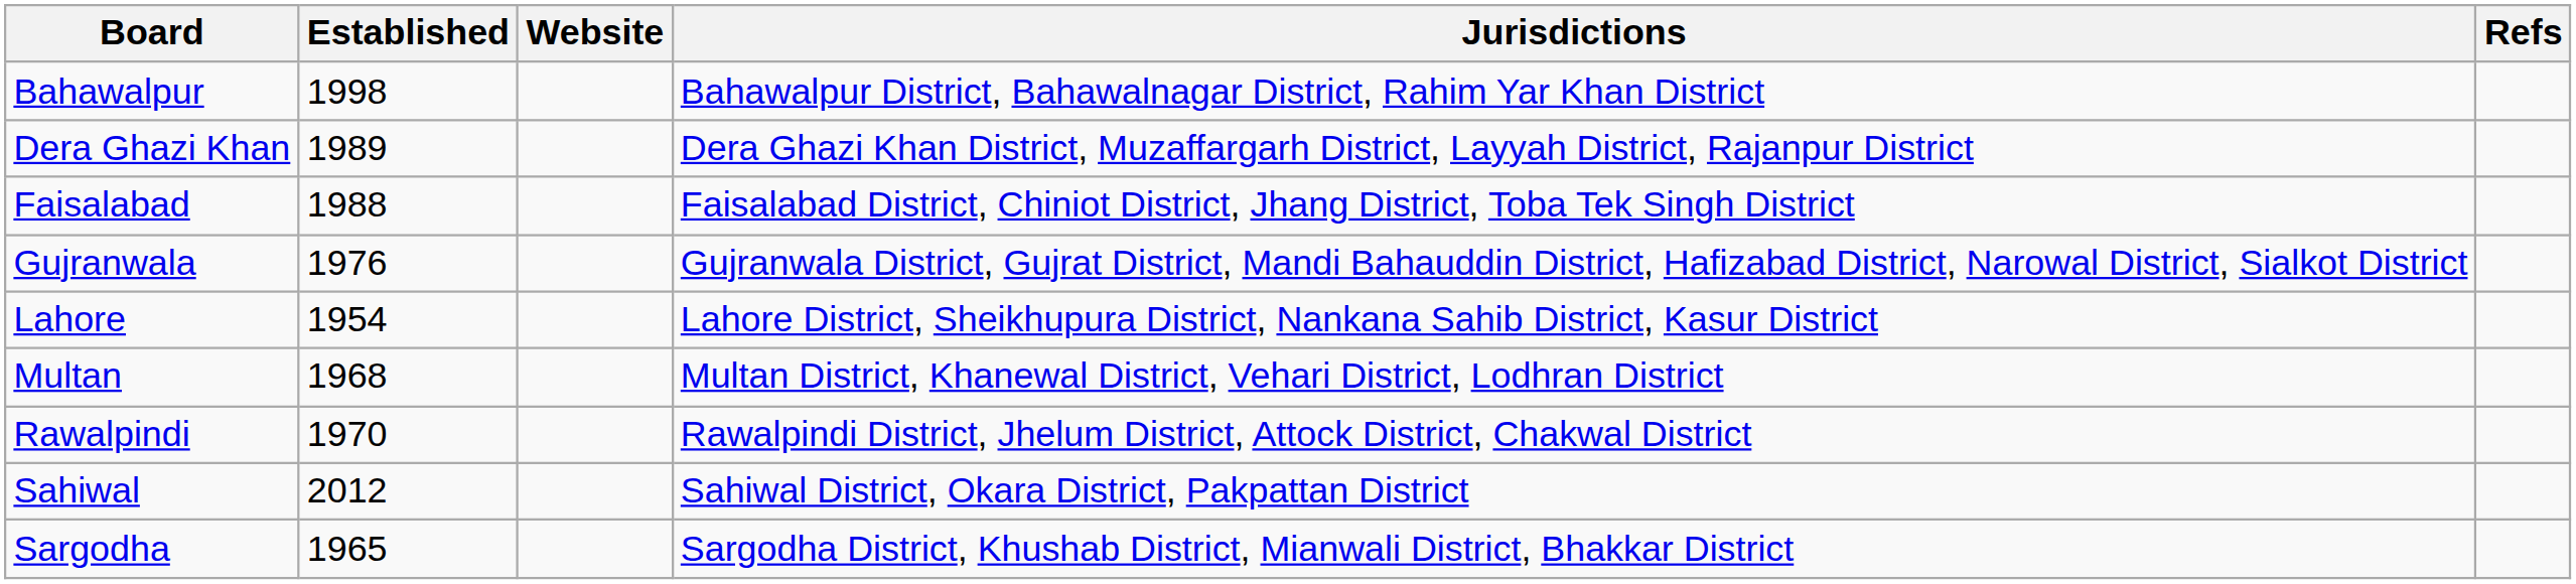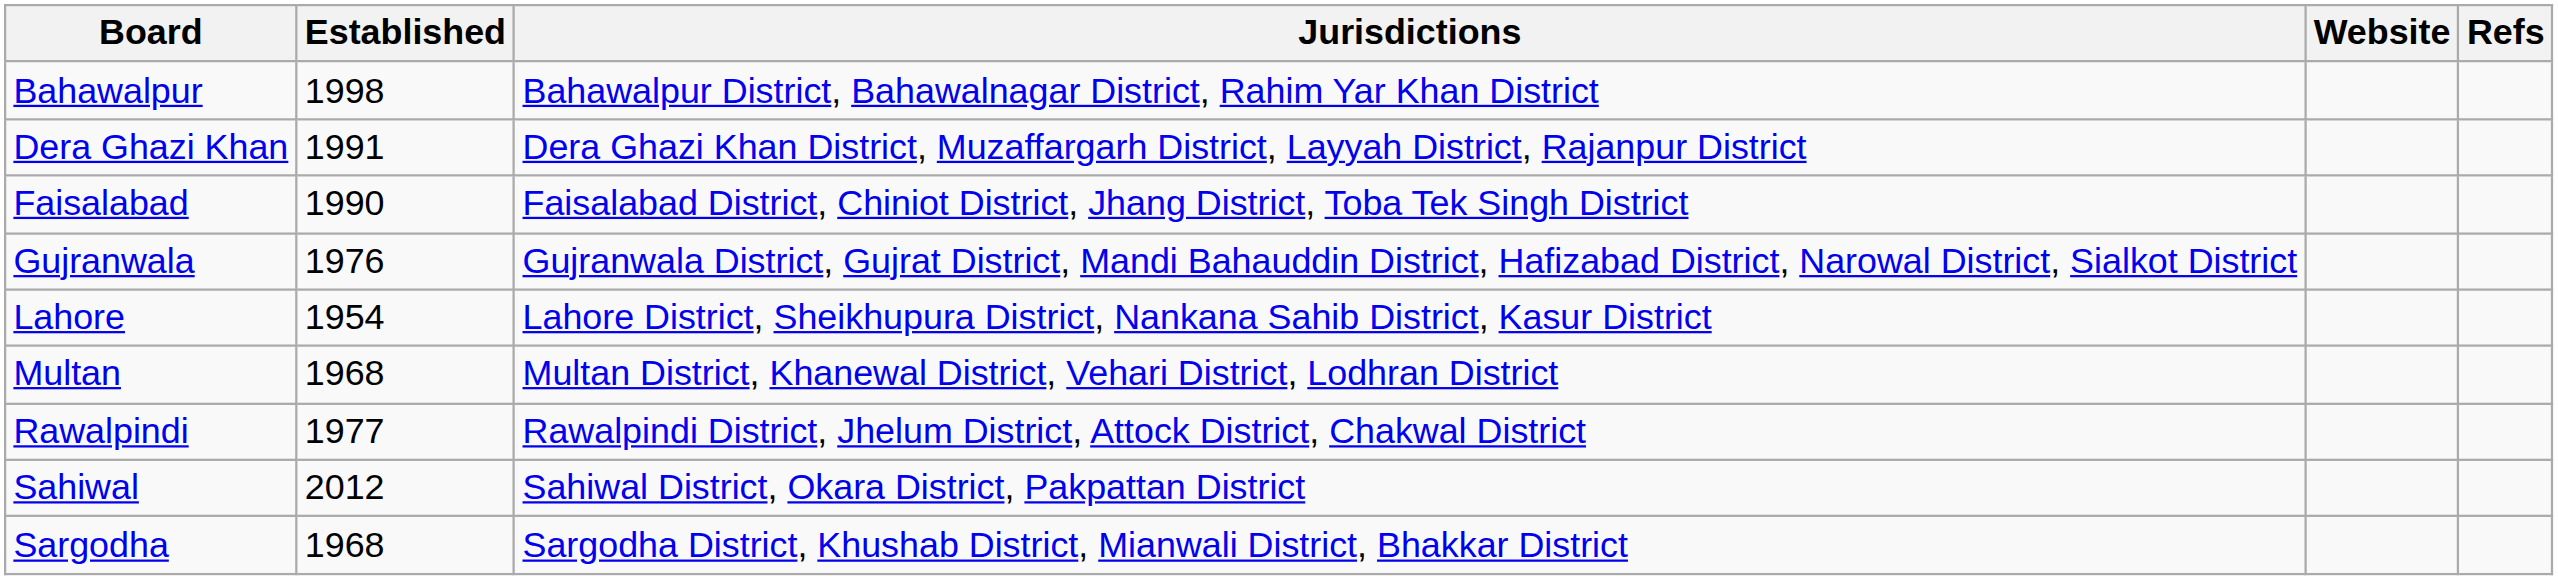 <table class="wikitable">
 <tr>
 <th>Board</th>
 <th>Established</th>
+<th>Jurisdictions</th>
 <th>Website</th>
-<th>Jurisdictions</th>
 <th>Refs</th>
 </tr>
 <tr>
 <td><a href='#'>Bahawalpur</a></td>
 <td>1998</td>
+<td><a href='#'>Bahawalpur District</a>, <a href='#'>Bahawalnagar District</a>, <a href='#'>Rahim Yar Khan District</a></td>
 <td></td>
-<td><a href='#'>Bahawalpur District</a>, <a href='#'>Bahawalnagar District</a>, <a href='#'>Rahim Yar Khan District</a></td>
 <td></td>
 </tr>
 <tr>
 <td><a href='#'>Dera Ghazi Khan</a></td>
-<td>1989</td>
+<td>1991</td>
+<td><a href='#'>Dera Ghazi Khan District</a>, <a href='#'>Muzaffargarh District</a>, <a href='#'>Layyah District</a>, <a href='#'>Rajanpur District</a></td>
 <td></td>
-<td><a href='#'>Dera Ghazi Khan District</a>, <a href='#'>Muzaffargarh District</a>, <a href='#'>Layyah District</a>, <a href='#'>Rajanpur District</a></td>
 <td></td>
 </tr>
 <tr>
 <td><a href='#'>Faisalabad</a></td>
-<td>1988</td>
+<td>1990</td>
+<td><a href='#'>Faisalabad District</a>, <a href='#'>Chiniot District</a>, <a href='#'>Jhang District</a>, <a href='#'>Toba Tek Singh District</a></td>
 <td></td>
-<td><a href='#'>Faisalabad District</a>, <a href='#'>Chiniot District</a>, <a href='#'>Jhang District</a>, <a href='#'>Toba Tek Singh District</a></td>
 <td></td>
 </tr>
 <tr>
 <td><a href='#'>Gujranwala</a></td>
 <td>1976</td>
+<td><a href='#'>Gujranwala District</a>, <a href='#'>Gujrat District</a>, <a href='#'>Mandi Bahauddin District</a>, <a href='#'>Hafizabad District</a>, <a href='#'>Narowal District</a>, <a href='#'>Sialkot District</a></td>
 <td></td>
-<td><a href='#'>Gujranwala District</a>, <a href='#'>Gujrat District</a>, <a href='#'>Mandi Bahauddin District</a>, <a href='#'>Hafizabad District</a>, <a href='#'>Narowal District</a>, <a href='#'>Sialkot District</a></td>
 <td></td>
 </tr>
 <tr>
 <td><a href='#'>Lahore</a></td>
 <td>1954</td>
+<td><a href='#'>Lahore District</a>, <a href='#'>Sheikhupura District</a>, <a href='#'>Nankana Sahib District</a>, <a href='#'>Kasur District</a></td>
 <td></td>
-<td><a href='#'>Lahore District</a>, <a href='#'>Sheikhupura District</a>, <a href='#'>Nankana Sahib District</a>, <a href='#'>Kasur District</a></td>
 <td></td>
 </tr>
 <tr>
 <td><a href='#'>Multan</a></td>
 <td>1968</td>
+<td><a href='#'>Multan District</a>, <a href='#'>Khanewal District</a>, <a href='#'>Vehari District</a>, <a href='#'>Lodhran District</a></td>
 <td></td>
-<td><a href='#'>Multan District</a>, <a href='#'>Khanewal District</a>, <a href='#'>Vehari District</a>, <a href='#'>Lodhran District</a></td>
 <td></td>
 </tr>
 <tr>
 <td><a href='#'>Rawalpindi</a></td>
-<td>1970</td>
+<td>1977</td>
+<td><a href='#'>Rawalpindi District</a>, <a href='#'>Jhelum District</a>, <a href='#'>Attock District</a>, <a href='#'>Chakwal District</a></td>
 <td></td>
-<td><a href='#'>Rawalpindi District</a>, <a href='#'>Jhelum District</a>, <a href='#'>Attock District</a>, <a href='#'>Chakwal District</a></td>
 <td></td>
 </tr>
 <tr>
 <td><a href='#'>Sahiwal</a></td>
 <td>2012</td>
+<td><a href='#'>Sahiwal District</a>, <a href='#'>Okara District</a>, <a href='#'>Pakpattan District</a></td>
 <td></td>
-<td><a href='#'>Sahiwal District</a>, <a href='#'>Okara District</a>, <a href='#'>Pakpattan District</a></td>
 <td></td>
 </tr>
 <tr>
 <td><a href='#'>Sargodha</a></td>
-<td>1965</td>
+<td>1968</td>
+<td><a href='#'>Sargodha District</a>, <a href='#'>Khushab District</a>, <a href='#'>Mianwali District</a>, <a href='#'>Bhakkar District</a></td>
 <td></td>
-<td><a href='#'>Sargodha District</a>, <a href='#'>Khushab District</a>, <a href='#'>Mianwali District</a>, <a href='#'>Bhakkar District</a></td>
 <td></td>
 </tr>
 </table>
